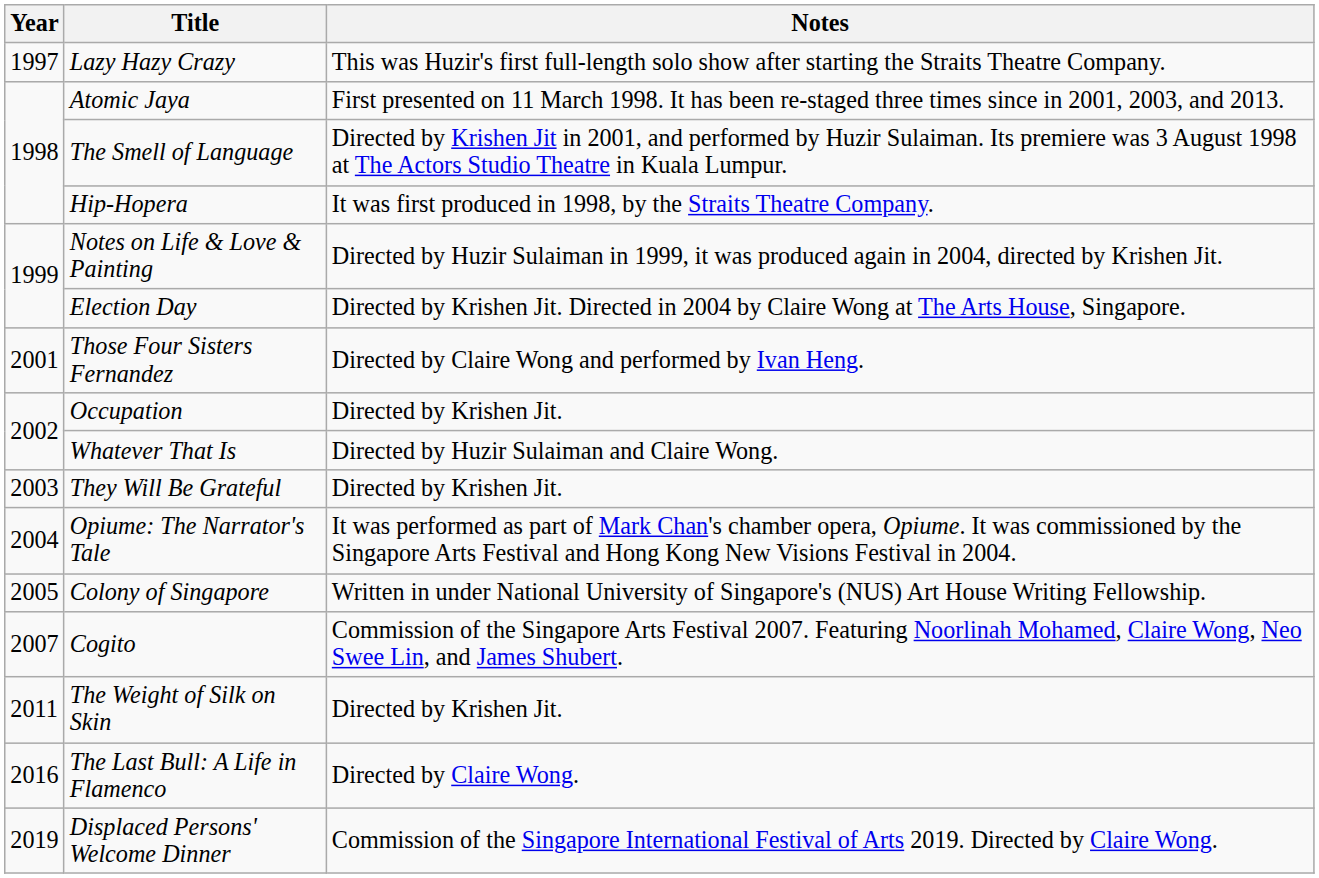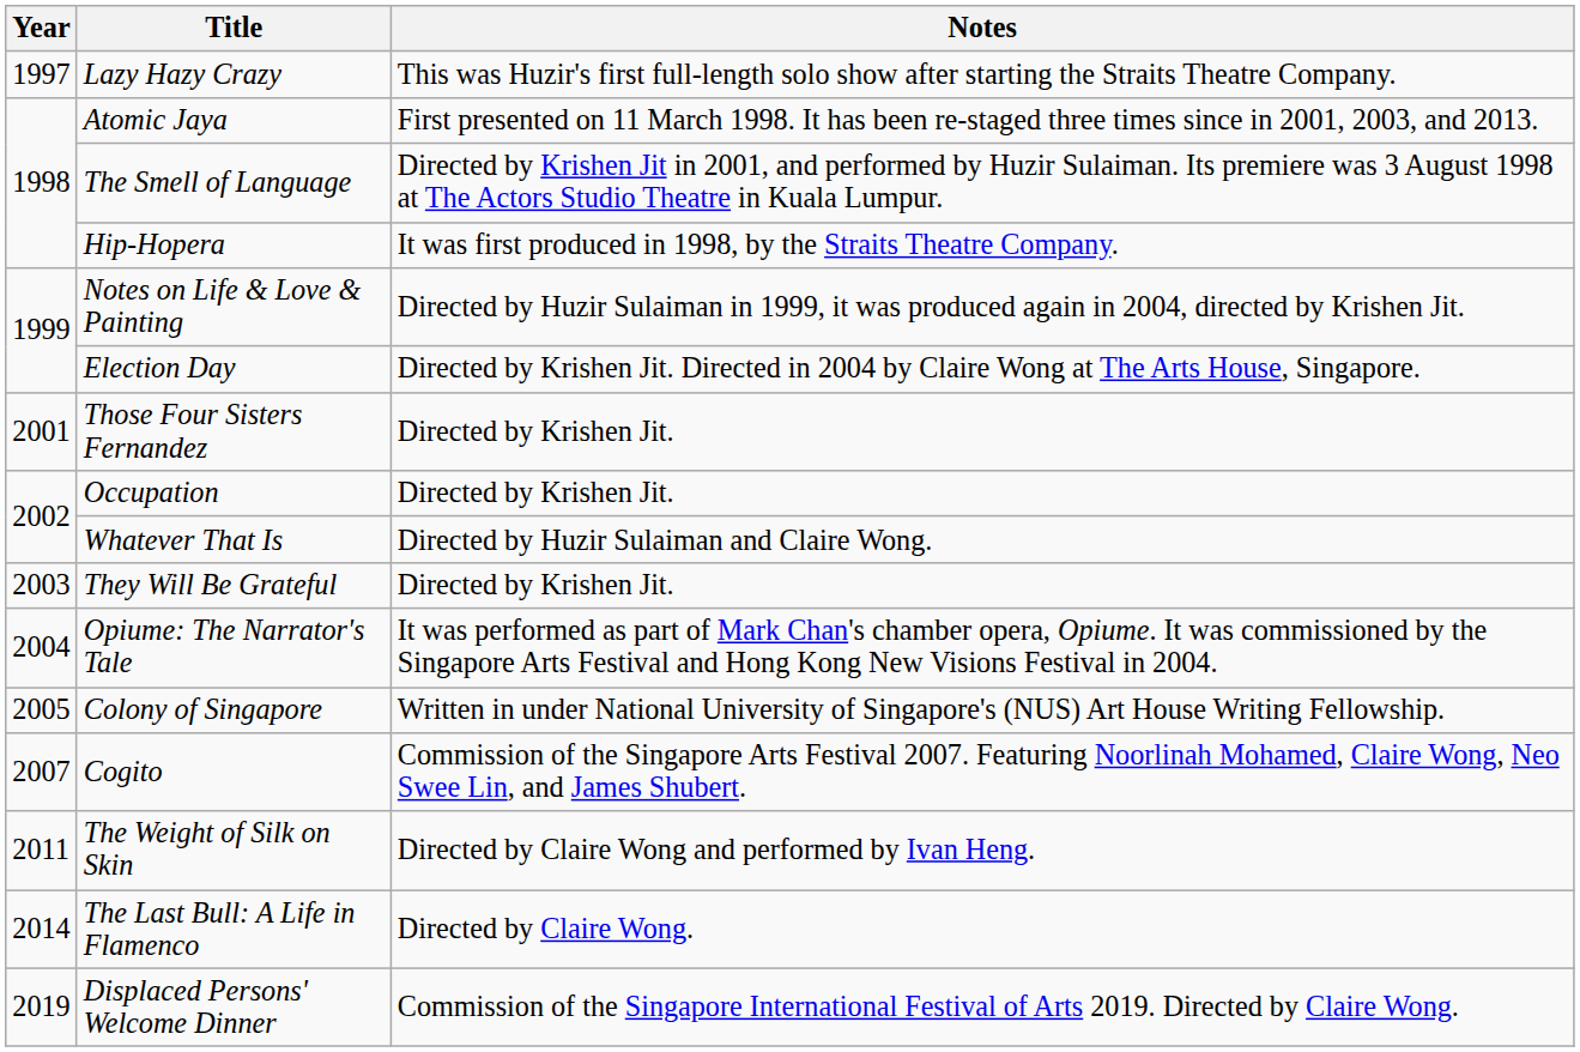 <table class="wikitable sortable">
 <tr>
 <th>Year</th>
 <th>Title</th>
 <th class="unsortable">Notes</th>
 </tr>
 <tr>
 <td>1997</td>
 <td><em>Lazy Hazy Crazy</em></td>
 <td>This was Huzir's first full-length solo show after starting the Straits Theatre Company.</td>
 </tr>
 <tr>
 <td rowspan="3">1998</td>
 <td><em>Atomic Jaya</em></td>
 <td>First presented on 11 March 1998. It has been re-staged three times since in 2001, 2003, and 2013.</td>
 </tr>
 <tr>
 <td><em>The Smell of Language</em></td>
 <td>Directed by <a href='#'>Krishen Jit</a> in 2001, and performed by Huzir Sulaiman. Its premiere was 3 August 1998 at <a href='#'>The Actors Studio Theatre</a> in Kuala Lumpur.</td>
 </tr>
 <tr>
 <td><em>Hip-Hopera</em></td>
 <td>It was first produced in 1998, by the <a href='#'>Straits Theatre Company</a>.</td>
 </tr>
 <tr>
 <td rowspan="2">1999</td>
 <td><em>Notes on Life & Love & Painting</em></td>
 <td>Directed by Huzir Sulaiman in 1999, it was produced again in 2004, directed by Krishen Jit.</td>
 </tr>
 <tr>
 <td><em>Election Day</em></td>
 <td>Directed by Krishen Jit. Directed in 2004 by Claire Wong at <a href='#'>The Arts House</a>, Singapore.</td>
 </tr>
 <tr>
 <td>2001</td>
 <td><em>Those Four Sisters Fernandez</em></td>
-<td>Directed by Claire Wong and performed by <a href='#'>Ivan Heng</a>.</td>
+<td>Directed by Krishen Jit.</td>
 </tr>
 <tr>
 <td rowspan="2">2002</td>
 <td><em>Occupation</em></td>
 <td>Directed by Krishen Jit.</td>
 </tr>
 <tr>
 <td><em>Whatever That Is</em></td>
 <td>Directed by Huzir Sulaiman and Claire Wong.</td>
 </tr>
 <tr>
 <td>2003</td>
 <td><em>They Will Be Grateful</em></td>
 <td>Directed by Krishen Jit.</td>
 </tr>
 <tr>
 <td>2004</td>
 <td><em>Opiume: The Narrator's Tale</em></td>
 <td>It was performed as part of <a href='#'>Mark Chan</a>'s chamber opera, <em>Opiume</em>. It was commissioned by the Singapore Arts Festival and Hong Kong New Visions Festival in 2004.</td>
 </tr>
 <tr>
 <td>2005</td>
 <td><em>Colony of Singapore</em></td>
 <td>Written in under National University of Singapore's (NUS) Art House Writing Fellowship.</td>
 </tr>
 <tr>
 <td>2007</td>
 <td><em>Cogito</em></td>
 <td>Commission of the Singapore Arts Festival 2007. Featuring <a href='#'>Noorlinah Mohamed</a>, <a href='#'>Claire Wong</a>, <a href='#'>Neo Swee Lin</a>, and <a href='#'>James Shubert</a>.</td>
 </tr>
 <tr>
 <td>2011</td>
 <td><em>The Weight of Silk on Skin</em></td>
-<td>Directed by Krishen Jit.</td>
+<td>Directed by Claire Wong and performed by <a href='#'>Ivan Heng</a>.</td>
 </tr>
 <tr>
-<td>2016</td>
+<td>2014</td>
 <td><em>The Last Bull: A Life in Flamenco</em></td>
 <td>Directed by <a href='#'>Claire Wong</a>.</td>
 </tr>
 <tr>
 <td>2019</td>
 <td><em>Displaced Persons' Welcome Dinner</em></td>
 <td>Commission of the <a href='#'>Singapore International Festival of Arts</a> 2019. Directed by <a href='#'>Claire Wong</a>.</td>
 </tr>
 </table>
